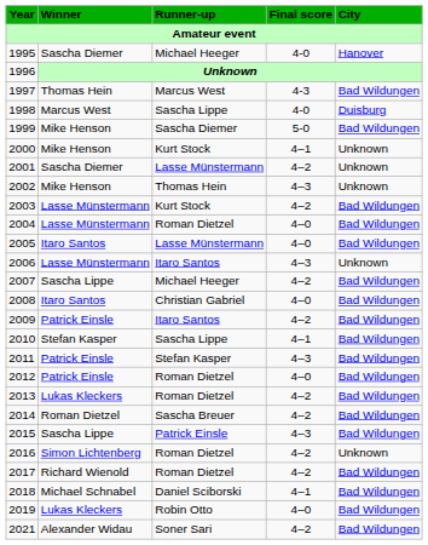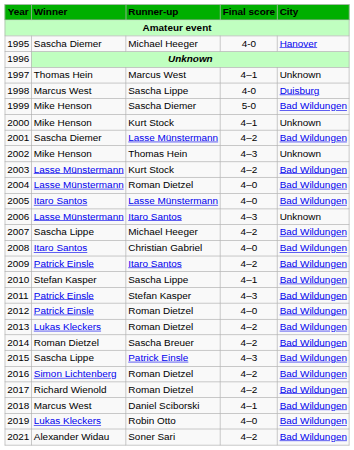 <table class="wikitable" style="margin: auto">
 <tr>
 <th style="text-align: center; background-color: #00af00">Year</th>
 <th style="text-align: left; background-color: #00af00">Winner</th>
 <th style="text-align: left; background-color: #00af00">Runner-up</th>
 <th style="text-align: left; background-color: #00af00">Final score</th>
 <th style="text-align: left; background-color: #00af00">City</th>
 </tr>
 <tr>
 <th colspan=5 style="text-align: center; background-color: #c0ffc0">Amateur event</th>
 </tr>
 <tr>
 <td>1995</td>
 <td> Sascha Diemer</td>
 <td> Michael Heeger</td>
 <td style="text-align: center">4-0</td>
 <td><a href='#'>Hanover</a></td>
 </tr>
 <tr>
 <td>1996</td>
 <th colspan=4 style="text-align: center; background-color: #c0ffc0"><em>Unknown</em></th>
 </tr>
 <tr>
 <td>1997</td>
 <td> Thomas Hein</td>
 <td> Marcus West</td>
-<td style="text-align: center">4-3</td>
-<td><a href='#'>Bad Wildungen</a></td>
+<td style="text-align: center">4–1</td>
+<td>Unknown</td>
 </tr>
 <tr>
 <td>1998</td>
 <td> Marcus West</td>
 <td> Sascha Lippe</td>
 <td style="text-align: center">4-0</td>
 <td><a href='#'>Duisburg</a></td>
 </tr>
 <tr>
 <td>1999</td>
 <td> Mike Henson</td>
 <td> Sascha Diemer</td>
 <td style="text-align: center">5-0</td>
 <td><a href='#'>Bad Wildungen</a></td>
 </tr>
 <tr>
 <td>2000</td>
 <td> Mike Henson</td>
 <td> Kurt Stock</td>
 <td style="text-align: center">4–1</td>
 <td>Unknown</td>
 </tr>
 <tr>
 <td>2001</td>
 <td> Sascha Diemer</td>
 <td> <a href='#'>Lasse Münstermann</a></td>
 <td style="text-align: center">4–2</td>
-<td>Unknown</td>
+<td><a href='#'>Bad Wildungen</a></td>
 </tr>
 <tr>
 <td>2002</td>
 <td> Mike Henson</td>
 <td> Thomas Hein</td>
 <td style="text-align: center">4–3</td>
 <td>Unknown</td>
 </tr>
 <tr>
 <td>2003</td>
 <td> <a href='#'>Lasse Münstermann</a></td>
 <td> Kurt Stock</td>
 <td style="text-align: center">4–2</td>
 <td><a href='#'>Bad Wildungen</a></td>
 </tr>
 <tr>
 <td>2004</td>
 <td> <a href='#'>Lasse Münstermann</a></td>
 <td> Roman Dietzel</td>
 <td style="text-align: center">4–0</td>
 <td><a href='#'>Bad Wildungen</a></td>
 </tr>
 <tr>
 <td>2005</td>
 <td> <a href='#'>Itaro Santos</a></td>
 <td> <a href='#'>Lasse Münstermann</a></td>
 <td style="text-align: center">4–0</td>
 <td><a href='#'>Bad Wildungen</a></td>
 </tr>
 <tr>
 <td>2006</td>
 <td> <a href='#'>Lasse Münstermann</a></td>
 <td> <a href='#'>Itaro Santos</a></td>
 <td style="text-align: center">4–3</td>
 <td>Unknown</td>
 </tr>
 <tr>
 <td>2007</td>
 <td> Sascha Lippe</td>
 <td> Michael Heeger</td>
 <td style="text-align: center">4–2</td>
 <td><a href='#'>Bad Wildungen</a></td>
 </tr>
 <tr>
 <td>2008</td>
 <td> <a href='#'>Itaro Santos</a></td>
 <td> Christian Gabriel</td>
 <td style="text-align: center">4–0</td>
 <td><a href='#'>Bad Wildungen</a></td>
 </tr>
 <tr>
 <td>2009</td>
 <td> <a href='#'>Patrick Einsle</a></td>
 <td> <a href='#'>Itaro Santos</a></td>
 <td style="text-align: center">4–2</td>
 <td><a href='#'>Bad Wildungen</a></td>
 </tr>
 <tr>
 <td>2010</td>
 <td> Stefan Kasper</td>
 <td> Sascha Lippe</td>
 <td style="text-align: center">4–1</td>
 <td><a href='#'>Bad Wildungen</a></td>
 </tr>
 <tr>
 <td>2011</td>
 <td> <a href='#'>Patrick Einsle</a></td>
 <td> Stefan Kasper</td>
 <td style="text-align: center">4–3</td>
 <td><a href='#'>Bad Wildungen</a></td>
 </tr>
 <tr>
 <td>2012</td>
 <td> <a href='#'>Patrick Einsle</a></td>
 <td> Roman Dietzel</td>
 <td style="text-align: center">4–0</td>
 <td><a href='#'>Bad Wildungen</a></td>
 </tr>
 <tr>
 <td>2013</td>
 <td> <a href='#'>Lukas Kleckers</a></td>
 <td> Roman Dietzel</td>
 <td style="text-align: center">4–2</td>
 <td><a href='#'>Bad Wildungen</a></td>
 </tr>
 <tr>
 <td>2014</td>
 <td> Roman Dietzel</td>
 <td> Sascha Breuer</td>
 <td style="text-align: center">4–2</td>
 <td><a href='#'>Bad Wildungen</a></td>
 </tr>
 <tr>
 <td>2015</td>
 <td> Sascha Lippe</td>
 <td> <a href='#'>Patrick Einsle</a></td>
 <td style="text-align: center">4–3</td>
 <td><a href='#'>Bad Wildungen</a></td>
 </tr>
 <tr>
 <td>2016</td>
 <td> <a href='#'>Simon Lichtenberg</a></td>
 <td> Roman Dietzel</td>
 <td style="text-align: center">4–2</td>
-<td>Unknown</td>
+<td><a href='#'>Bad Wildungen</a></td>
 </tr>
 <tr>
 <td>2017</td>
 <td> Richard Wienold</td>
 <td> Roman Dietzel</td>
 <td style="text-align: center">4–2</td>
 <td><a href='#'>Bad Wildungen</a></td>
 </tr>
 <tr>
 <td>2018</td>
-<td> Michael Schnabel</td>
+<td> Marcus West</td>
 <td> Daniel Sciborski</td>
 <td style="text-align: center">4–1</td>
 <td><a href='#'>Bad Wildungen</a></td>
 </tr>
 <tr>
 <td>2019</td>
 <td> <a href='#'>Lukas Kleckers</a></td>
 <td> Robin Otto</td>
 <td style="text-align: center">4–0</td>
 <td><a href='#'>Bad Wildungen</a></td>
 </tr>
 <tr>
 <td>2021</td>
 <td> Alexander Widau</td>
 <td> Soner Sari</td>
 <td style="text-align: center">4–2</td>
 <td><a href='#'>Bad Wildungen</a></td>
 </tr>
 </table>
